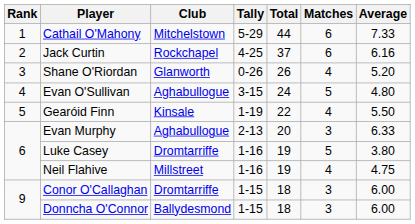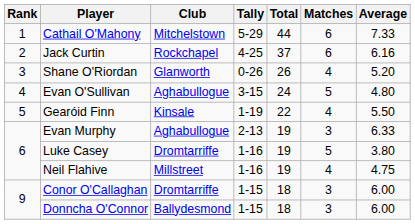 <table class="wikitable">
 <tr>
 <th>Rank</th>
 <th>Player</th>
 <th>Club</th>
 <th>Tally</th>
 <th>Total</th>
 <th>Matches</th>
 <th>Average</th>
 </tr>
 <tr>
 <td rowspan="1" style="text-align:center;">1</td>
 <td><a href='#'>Cathail O'Mahony</a></td>
 <td><a href='#'>Mitchelstown</a></td>
 <td align=center>5-29</td>
 <td align=center>44</td>
 <td align=center>6</td>
 <td align=center>7.33</td>
 </tr>
 <tr>
 <td rowspan="1" style="text-align:center;">2</td>
 <td>Jack Curtin</td>
 <td><a href='#'>Rockchapel</a></td>
 <td align=center>4-25</td>
 <td align=center>37</td>
 <td align=center>6</td>
 <td align=center>6.16</td>
 </tr>
 <tr>
 <td rowspan="1" style="text-align:center;">3</td>
 <td>Shane O'Riordan</td>
 <td><a href='#'>Glanworth</a></td>
 <td align=center>0-26</td>
 <td align=center>26</td>
 <td align=center>4</td>
 <td align=center>5.20</td>
 </tr>
 <tr>
 <td rowspan="1" style="text-align:center;">4</td>
 <td>Evan O'Sullivan</td>
 <td><a href='#'>Aghabullogue</a></td>
 <td align=center>3-15</td>
 <td align=center>24</td>
 <td align=center>5</td>
 <td align=center>4.80</td>
 </tr>
 <tr>
 <td rowspan="1" style="text-align:center;">5</td>
 <td>Gearóid Finn</td>
 <td><a href='#'>Kinsale</a></td>
 <td align=center>1-19</td>
 <td align=center>22</td>
 <td align=center>4</td>
 <td align=center>5.50</td>
 </tr>
 <tr>
 <td rowspan="3" style="text-align:center;">6</td>
 <td>Evan Murphy</td>
 <td><a href='#'>Aghabullogue</a></td>
 <td align=center>2-13</td>
-<td align=center>20</td>
+<td align=center>19</td>
 <td align=center>3</td>
 <td align=center>6.33</td>
 </tr>
 <tr>
 <td>Luke Casey</td>
 <td><a href='#'>Dromtarriffe</a></td>
 <td align=center>1-16</td>
 <td align=center>19</td>
 <td align=center>5</td>
 <td align=center>3.80</td>
 </tr>
 <tr>
 <td>Neil Flahive</td>
 <td><a href='#'>Millstreet</a></td>
 <td align=center>1-16</td>
 <td align=center>19</td>
 <td align=center>4</td>
 <td align=center>4.75</td>
 </tr>
 <tr>
 <td rowspan="2" style="text-align:center;">9</td>
 <td><a href='#'>Conor O'Callaghan</a></td>
 <td><a href='#'>Dromtarriffe</a></td>
 <td align=center>1-15</td>
 <td align=center>18</td>
 <td align=center>3</td>
 <td align=center>6.00</td>
 </tr>
 <tr>
 <td><a href='#'>Donncha O'Connor</a></td>
 <td><a href='#'>Ballydesmond</a></td>
 <td align=center>1-15</td>
 <td align=center>18</td>
 <td align=center>3</td>
 <td align=center>6.00</td>
 </tr>
 </table>
